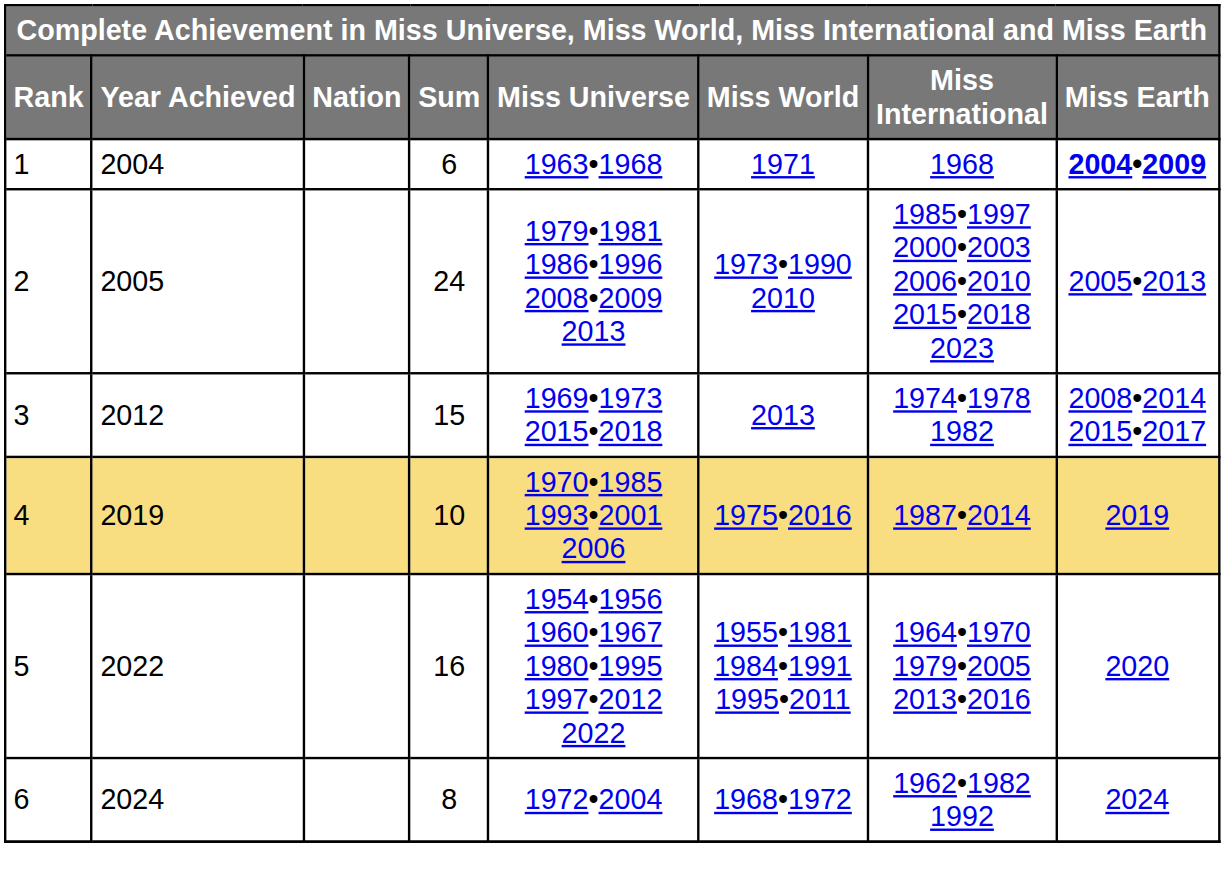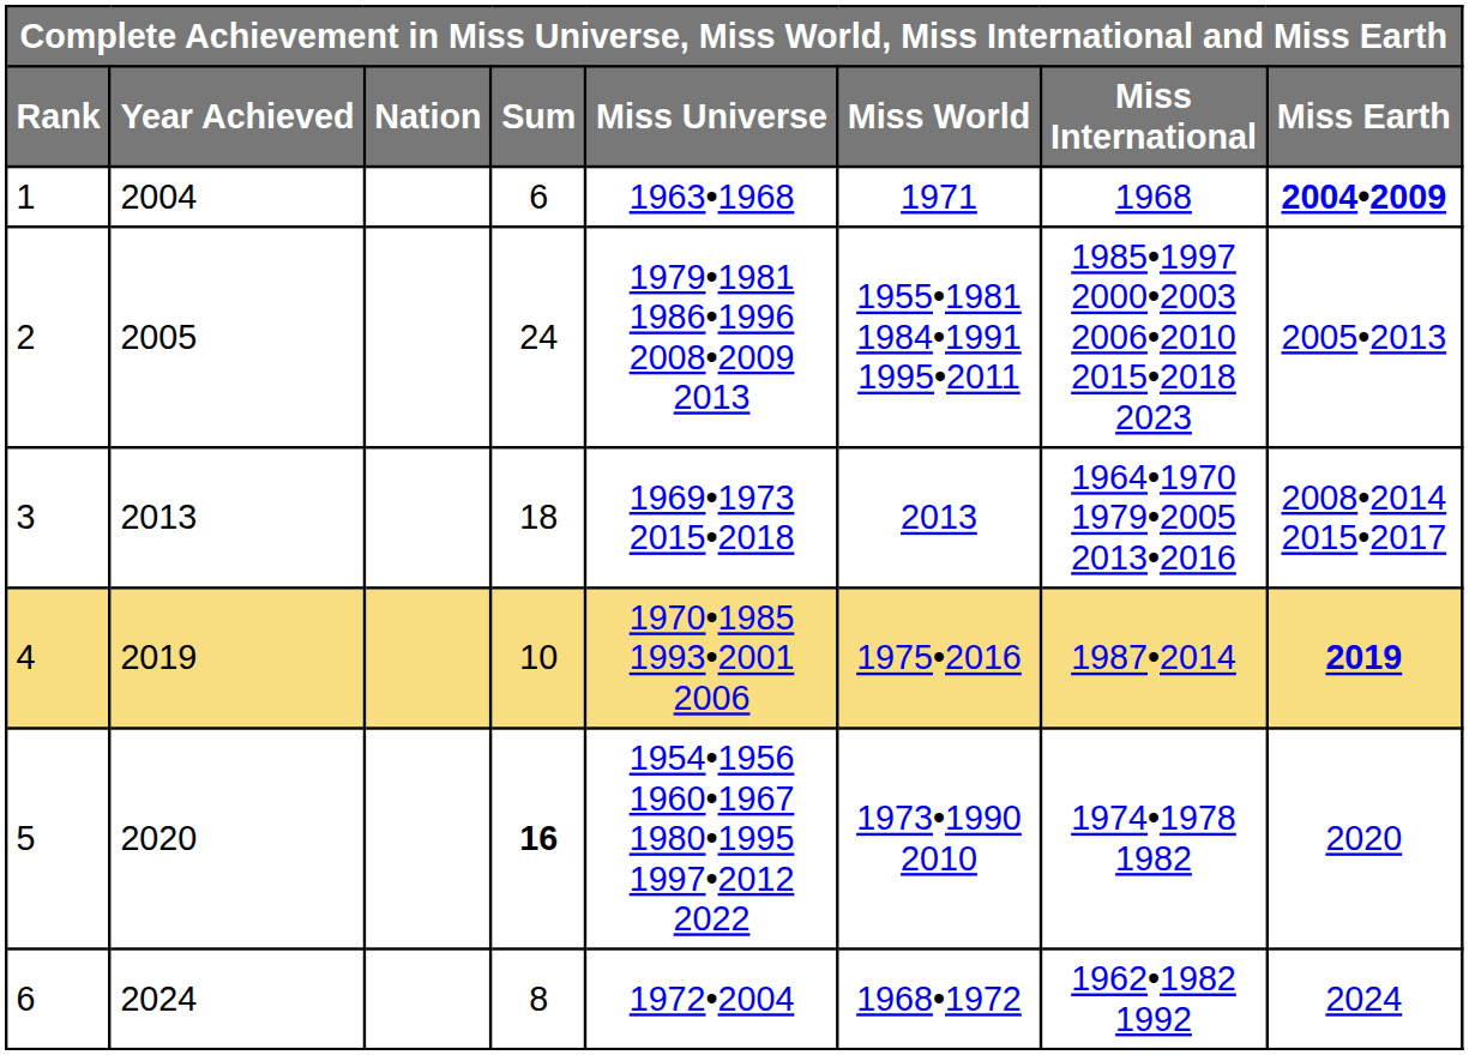 <table class="sortable wiki table" border="3" cellpadding="3" cellspacing="0" style="margin: 0 1em 0 0; background: white; border: 1px #000000 solid; border-collapse: collapse; font-size: 75%;">
 <tr>
 <th style="background-color:#787878;color:#FFFFFF;"  colspan=8>Complete Achievement in Miss Universe, Miss World, Miss International and Miss Earth</th>
 </tr>
 <tr>
 <th style="background-color:#787878;color:#FFFFFF;">Rank</th>
 <th style="background-color:#787878;color:#FFFFFF;">Year Achieved</th>
 <th style="background-color:#787878;color:#FFFFFF;">Nation</th>
 <th style="background-color:#787878;color:#FFFFFF;">Sum</th>
 <th style="background-color:#787878;color:#FFFFFF;">Miss Universe</th>
 <th style="background-color:#787878;color:#FFFFFF;">Miss World</th>
 <th style="background-color:#787878;color:#FFFFFF;">Miss<br>International</th>
 <th style="background-color:#787878;color:#FFFFFF;">Miss Earth</th>
 </tr>
 <tr>
 <td>1</td>
 <td>2004</td>
 <td></td>
 <td style="text-align:center;">6</td>
 <td style="text-align:center;"><a href='#'>1963</a>•<a href='#'>1968</a></td>
 <td style="text-align:center;"><a href='#'>1971</a></td>
 <td style="text-align:center;"><a href='#'>1968</a></td>
 <td style="text-align:center;"><strong><a href='#'>2004</a>•<a href='#'>2009</a></strong></td>
 </tr>
 <tr>
 <td>2</td>
 <td>2005</td>
 <td></td>
 <td style="text-align:center;">24</td>
 <td style="text-align:center;"><a href='#'>1979</a>•<a href='#'>1981</a><br><a href='#'>1986</a>•<a href='#'>1996</a><br><a href='#'>2008</a>•<a href='#'>2009</a><br><a href='#'>2013</a></td>
-<td style="text-align:center;"><a href='#'>1973</a>•<a href='#'>1990</a><br><a href='#'>2010</a></td>
+<td style="text-align:center;"><a href='#'>1955</a>•<a href='#'>1981</a><br><a href='#'>1984</a>•<a href='#'>1991</a><br><a href='#'>1995</a>•<a href='#'>2011</a></td>
 <td style="text-align:center;"><a href='#'>1985</a>•<a href='#'>1997</a><br><a href='#'>2000</a>•<a href='#'>2003</a><br><a href='#'>2006</a>•<a href='#'>2010</a><br><a href='#'>2015</a>•<a href='#'>2018</a><br><a href='#'>2023</a></td>
 <td style="text-align:center;"><a href='#'>2005</a>•<a href='#'>2013</a></td>
 </tr>
 <tr>
 <td>3</td>
-<td>2012</td>
+<td>2013</td>
 <td></td>
-<td style="text-align:center;">15</td>
+<td style="text-align:center;">18</td>
 <td style="text-align:center;"><a href='#'>1969</a>•<a href='#'>1973</a><br><a href='#'>2015</a>•<a href='#'>2018</a></td>
 <td style="text-align:center;"><a href='#'>2013</a></td>
-<td style="text-align:center;"><a href='#'>1974</a>•<a href='#'>1978</a><br><a href='#'>1982</a></td>
+<td style="text-align:center;"><a href='#'>1964</a>•<a href='#'>1970</a><br><a href='#'>1979</a>•<a href='#'>2005</a><br><a href='#'>2013</a>•<a href='#'>2016</a></td>
 <td style="text-align:center;"><a href='#'>2008</a>•<a href='#'>2014</a><br><a href='#'>2015</a>•<a href='#'>2017</a></td>
 </tr>
 <tr>
 <td bgcolor="#F8DE81">4</td>
 <td bgcolor="#F8DE81">2019</td>
 <td bgcolor="#F8DE81"></td>
 <td bgcolor="#F8DE81" align="center">10</td>
 <td bgcolor="#F8DE81" align="center"><a href='#'>1970</a>•<a href='#'>1985</a><br><a href='#'>1993</a>•<a href='#'>2001</a><br><a href='#'>2006</a></td>
 <td bgcolor="#F8DE81" align="center"><a href='#'>1975</a>•<a href='#'>2016</a></td>
 <td bgcolor="#F8DE81" align="center"><a href='#'>1987</a>•<a href='#'>2014</a></td>
-<td bgcolor="#F8DE81" align="center"><a href='#'>2019</a></td>
+<td bgcolor="#F8DE81" align="center"><strong><a href='#'>2019</a></strong></td>
 </tr>
 <tr>
 <td>5</td>
-<td>2022</td>
+<td>2020</td>
 <td></td>
-<td style="text-align:center;">16</td>
+<td style="text-align:center;"><strong>16</strong></td>
 <td style="text-align:center;"><a href='#'>1954</a>•<a href='#'>1956</a><br><a href='#'>1960</a>•<a href='#'>1967</a><br><a href='#'>1980</a>•<a href='#'>1995</a><br><a href='#'>1997</a>•<a href='#'>2012</a><br><a href='#'>2022</a></td>
-<td style="text-align:center;"><a href='#'>1955</a>•<a href='#'>1981</a><br><a href='#'>1984</a>•<a href='#'>1991</a><br><a href='#'>1995</a>•<a href='#'>2011</a></td>
-<td style="text-align:center;"><a href='#'>1964</a>•<a href='#'>1970</a><br><a href='#'>1979</a>•<a href='#'>2005</a><br><a href='#'>2013</a>•<a href='#'>2016</a></td>
+<td style="text-align:center;"><a href='#'>1973</a>•<a href='#'>1990</a><br><a href='#'>2010</a></td>
+<td style="text-align:center;"><a href='#'>1974</a>•<a href='#'>1978</a><br><a href='#'>1982</a></td>
 <td style="text-align:center;"><a href='#'>2020</a></td>
 </tr>
 <tr>
 <td>6</td>
 <td>2024</td>
 <td></td>
 <td style="text-align:center;">8</td>
 <td style="text-align:center;"><a href='#'>1972</a>•<a href='#'>2004</a></td>
 <td style="text-align:center;"><a href='#'>1968</a>•<a href='#'>1972</a></td>
 <td style="text-align:center;"><a href='#'>1962</a>•<a href='#'>1982</a><br><a href='#'>1992</a></td>
 <td style="text-align:center;"><a href='#'>2024</a></td>
 </tr>
 <tr>
 </tr>
 </table>
